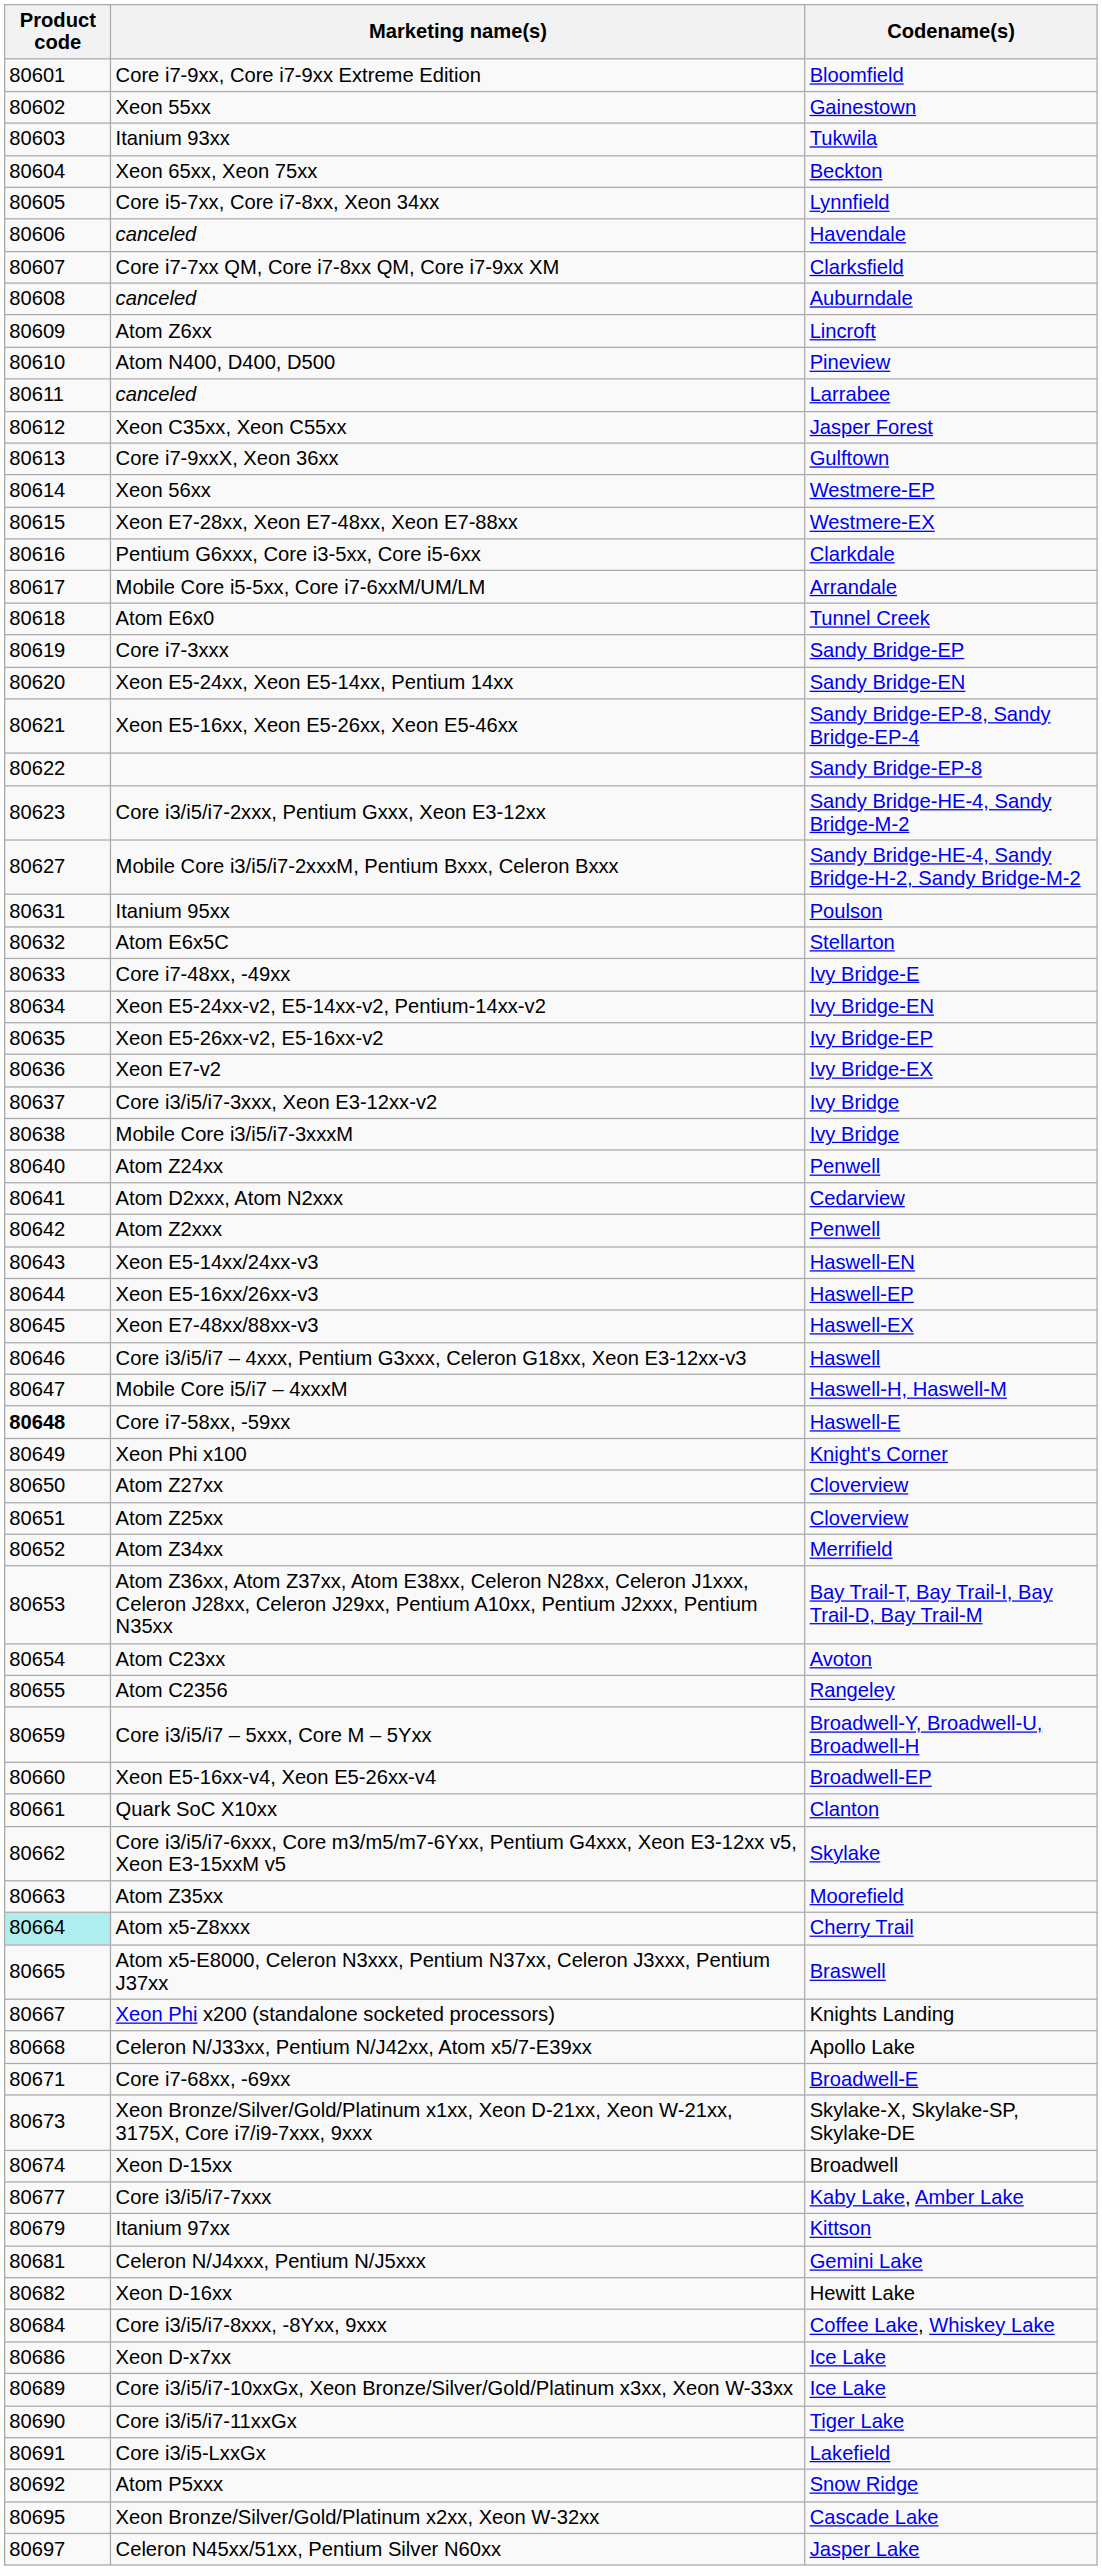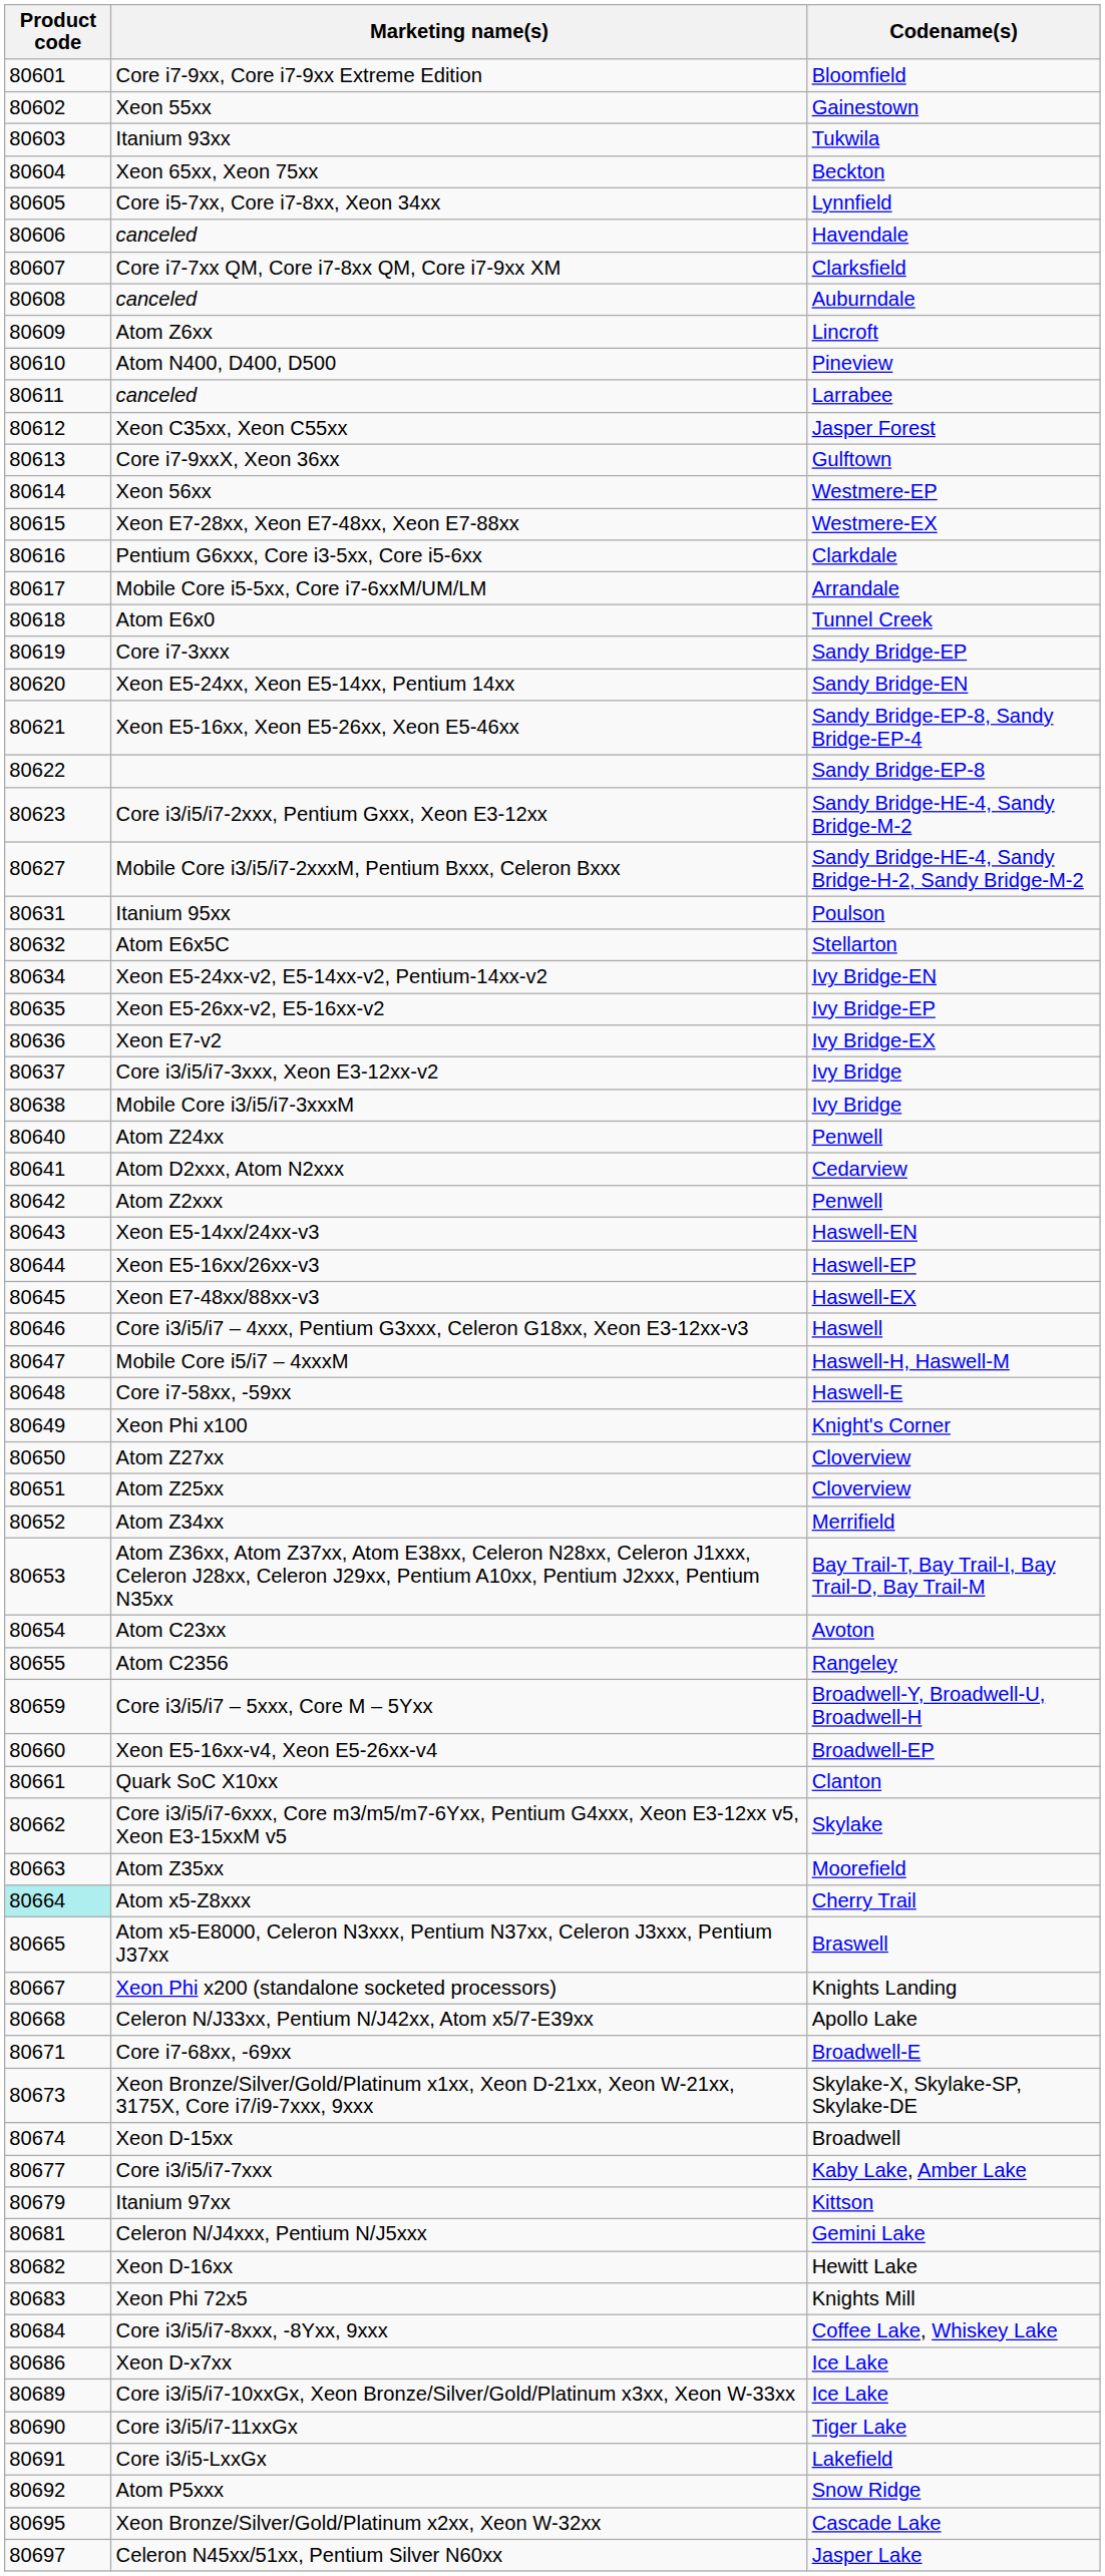 <table class="wikitable">
 <tr>
 <th>Product code</th>
 <th>Marketing name(s)</th>
 <th>Codename(s)</th>
 </tr>
 <tr>
 <td>80601</td>
 <td>Core i7-9xx, Core i7-9xx Extreme Edition</td>
 <td><a href='#'>Bloomfield</a></td>
 </tr>
 <tr>
 <td>80602</td>
 <td>Xeon 55xx</td>
 <td><a href='#'>Gainestown</a></td>
 </tr>
 <tr>
 <td>80603</td>
 <td>Itanium 93xx</td>
 <td><a href='#'>Tukwila</a></td>
 </tr>
 <tr>
 <td>80604</td>
 <td>Xeon 65xx, Xeon 75xx</td>
 <td><a href='#'>Beckton</a></td>
 </tr>
 <tr>
 <td>80605</td>
 <td>Core i5-7xx, Core i7-8xx, Xeon 34xx</td>
 <td><a href='#'>Lynnfield</a></td>
 </tr>
 <tr>
 <td>80606</td>
 <td><em>canceled</em></td>
 <td><a href='#'>Havendale</a></td>
 </tr>
 <tr>
 <td>80607</td>
 <td>Core i7-7xx QM, Core i7-8xx QM, Core i7-9xx XM</td>
 <td><a href='#'>Clarksfield</a></td>
 </tr>
 <tr>
 <td>80608</td>
 <td><em>canceled</em></td>
 <td><a href='#'>Auburndale</a></td>
 </tr>
 <tr>
 <td>80609</td>
 <td>Atom Z6xx</td>
 <td><a href='#'>Lincroft</a></td>
 </tr>
 <tr>
 <td>80610</td>
 <td>Atom N400, D400, D500</td>
 <td><a href='#'>Pineview</a></td>
 </tr>
 <tr>
 <td>80611</td>
 <td><em>canceled</em></td>
 <td><a href='#'>Larrabee</a></td>
 </tr>
 <tr>
 <td>80612</td>
 <td>Xeon C35xx, Xeon C55xx</td>
 <td><a href='#'>Jasper Forest</a></td>
 </tr>
 <tr>
 <td>80613</td>
 <td>Core i7-9xxX, Xeon 36xx</td>
 <td><a href='#'>Gulftown</a></td>
 </tr>
 <tr>
 <td>80614</td>
 <td>Xeon 56xx</td>
 <td><a href='#'>Westmere-EP</a></td>
 </tr>
 <tr>
 <td>80615</td>
 <td>Xeon E7-28xx, Xeon E7-48xx, Xeon E7-88xx</td>
 <td><a href='#'>Westmere-EX</a></td>
 </tr>
 <tr>
 <td>80616</td>
 <td>Pentium G6xxx, Core i3-5xx, Core i5-6xx</td>
 <td><a href='#'>Clarkdale</a></td>
 </tr>
 <tr>
 <td>80617</td>
 <td>Mobile Core i5-5xx, Core i7-6xxM/UM/LM</td>
 <td><a href='#'>Arrandale</a></td>
 </tr>
 <tr>
 <td>80618</td>
 <td>Atom E6x0</td>
 <td><a href='#'>Tunnel Creek</a></td>
 </tr>
 <tr>
 <td>80619</td>
 <td>Core i7-3xxx</td>
 <td><a href='#'>Sandy Bridge-EP</a></td>
 </tr>
 <tr>
 <td>80620</td>
 <td>Xeon E5-24xx, Xeon E5-14xx, Pentium 14xx</td>
 <td><a href='#'>Sandy Bridge-EN</a></td>
 </tr>
 <tr>
 <td>80621</td>
 <td>Xeon E5-16xx, Xeon E5-26xx, Xeon E5-46xx</td>
 <td><a href='#'>Sandy Bridge-EP-8, Sandy Bridge-EP-4</a></td>
 </tr>
 <tr>
 <td>80622</td>
 <td></td>
 <td><a href='#'>Sandy Bridge-EP-8</a></td>
 </tr>
 <tr>
 <td>80623</td>
 <td>Core i3/i5/i7-2xxx, Pentium Gxxx, Xeon E3-12xx</td>
 <td><a href='#'>Sandy Bridge-HE-4, Sandy Bridge-M-2</a></td>
 </tr>
 <tr>
 <td>80627</td>
 <td>Mobile Core i3/i5/i7-2xxxM, Pentium Bxxx, Celeron Bxxx</td>
 <td><a href='#'>Sandy Bridge-HE-4, Sandy Bridge-H-2, Sandy Bridge-M-2</a></td>
 </tr>
 <tr>
 <td>80631</td>
 <td>Itanium 95xx</td>
 <td><a href='#'>Poulson</a></td>
 </tr>
 <tr>
 <td>80632</td>
 <td>Atom E6x5C</td>
 <td><a href='#'>Stellarton</a></td>
 </tr>
 <tr>
-<td>80633</td>
-<td>Core i7-48xx, -49xx</td>
-<td><a href='#'>Ivy Bridge-E</a></td>
-</tr>
-<tr>
 <td>80634</td>
 <td>Xeon E5-24xx-v2, E5-14xx-v2, Pentium-14xx-v2</td>
 <td><a href='#'>Ivy Bridge-EN</a></td>
 </tr>
 <tr>
 <td>80635</td>
 <td>Xeon E5-26xx-v2, E5-16xx-v2</td>
 <td><a href='#'>Ivy Bridge-EP</a></td>
 </tr>
 <tr>
 <td>80636</td>
 <td>Xeon E7-v2</td>
 <td><a href='#'>Ivy Bridge-EX</a></td>
 </tr>
 <tr>
 <td>80637</td>
 <td>Core i3/i5/i7-3xxx, Xeon E3-12xx-v2</td>
 <td><a href='#'>Ivy Bridge</a></td>
 </tr>
 <tr>
 <td>80638</td>
 <td>Mobile Core i3/i5/i7-3xxxM</td>
 <td><a href='#'>Ivy Bridge</a></td>
 </tr>
 <tr>
 <td>80640</td>
 <td>Atom Z24xx</td>
 <td><a href='#'>Penwell</a></td>
 </tr>
 <tr>
 <td>80641</td>
 <td>Atom D2xxx, Atom N2xxx</td>
 <td><a href='#'>Cedarview</a></td>
 </tr>
 <tr>
 <td>80642</td>
 <td>Atom Z2xxx</td>
 <td><a href='#'>Penwell</a></td>
 </tr>
 <tr>
 <td>80643</td>
 <td>Xeon E5-14xx/24xx-v3</td>
 <td><a href='#'>Haswell-EN</a></td>
 </tr>
 <tr>
 <td>80644</td>
 <td>Xeon E5-16xx/26xx-v3</td>
 <td><a href='#'>Haswell-EP</a></td>
 </tr>
 <tr>
 <td>80645</td>
 <td>Xeon E7-48xx/88xx-v3</td>
 <td><a href='#'>Haswell-EX</a></td>
 </tr>
 <tr>
 <td>80646</td>
 <td>Core i3/i5/i7 – 4xxx, Pentium G3xxx, Celeron G18xx, Xeon E3-12xx-v3</td>
 <td><a href='#'>Haswell</a></td>
 </tr>
 <tr>
 <td>80647</td>
 <td>Mobile Core i5/i7 – 4xxxM</td>
 <td><a href='#'>Haswell-H, Haswell-M</a></td>
 </tr>
 <tr>
-<td><strong>80648</strong></td>
+<td>80648</td>
 <td>Core i7-58xx, -59xx</td>
 <td><a href='#'>Haswell-E</a></td>
 </tr>
 <tr>
 <td>80649</td>
 <td>Xeon Phi x100</td>
 <td><a href='#'>Knight's Corner</a></td>
 </tr>
 <tr>
 <td>80650</td>
 <td>Atom Z27xx</td>
 <td><a href='#'>Cloverview</a></td>
 </tr>
 <tr>
 <td>80651</td>
 <td>Atom Z25xx</td>
 <td><a href='#'>Cloverview</a></td>
 </tr>
 <tr>
 <td>80652</td>
 <td>Atom Z34xx</td>
 <td><a href='#'>Merrifield</a></td>
 </tr>
 <tr>
 <td>80653</td>
 <td>Atom Z36xx, Atom Z37xx, Atom E38xx, Celeron N28xx, Celeron J1xxx, Celeron J28xx, Celeron J29xx, Pentium A10xx, Pentium J2xxx, Pentium N35xx</td>
 <td><a href='#'>Bay Trail-T, Bay Trail-I, Bay Trail-D, Bay Trail-M</a></td>
 </tr>
 <tr>
 <td>80654</td>
 <td>Atom C23xx</td>
 <td><a href='#'>Avoton</a></td>
 </tr>
 <tr>
 <td>80655</td>
 <td>Atom C2356</td>
 <td><a href='#'>Rangeley</a></td>
 </tr>
 <tr>
 <td>80659</td>
 <td>Core i3/i5/i7 – 5xxx, Core M – 5Yxx</td>
 <td><a href='#'>Broadwell-Y, Broadwell-U, Broadwell-H</a></td>
 </tr>
 <tr>
 <td>80660</td>
 <td>Xeon E5-16xx-v4, Xeon E5-26xx-v4</td>
 <td><a href='#'>Broadwell-EP</a></td>
 </tr>
 <tr>
 <td>80661</td>
 <td>Quark SoC X10xx</td>
 <td><a href='#'>Clanton</a></td>
 </tr>
 <tr>
 <td>80662</td>
 <td>Core i3/i5/i7-6xxx, Core m3/m5/m7-6Yxx, Pentium G4xxx, Xeon E3-12xx v5, Xeon E3-15xxM v5</td>
 <td><a href='#'>Skylake</a></td>
 </tr>
 <tr>
 <td>80663</td>
 <td>Atom Z35xx</td>
 <td><a href='#'>Moorefield</a></td>
 </tr>
 <tr>
 <td style="background: paleturquoise;">80664</td>
 <td>Atom x5-Z8xxx</td>
 <td><a href='#'>Cherry Trail</a></td>
 </tr>
 <tr>
 <td>80665</td>
 <td>Atom x5-E8000, Celeron N3xxx, Pentium N37xx, Celeron J3xxx, Pentium J37xx</td>
 <td><a href='#'>Braswell</a></td>
 </tr>
 <tr>
 <td>80667</td>
 <td><a href='#'>Xeon Phi</a> x200 (standalone socketed processors)</td>
 <td>Knights Landing</td>
 </tr>
 <tr>
 <td>80668</td>
 <td>Celeron N/J33xx, Pentium N/J42xx, Atom x5/7-E39xx</td>
 <td>Apollo Lake</td>
 </tr>
 <tr>
 <td>80671</td>
 <td>Core i7-68xx, -69xx</td>
 <td><a href='#'>Broadwell-E</a></td>
 </tr>
 <tr>
 <td>80673</td>
 <td>Xeon Bronze/Silver/Gold/Platinum x1xx, Xeon D-21xx, Xeon W-21xx, 3175X, Core i7/i9-7xxx, 9xxx</td>
 <td>Skylake-X, Skylake-SP, Skylake-DE</td>
 </tr>
 <tr>
 <td>80674</td>
 <td>Xeon D-15xx</td>
 <td>Broadwell</td>
 </tr>
 <tr>
 <td>80677</td>
 <td>Core i3/i5/i7-7xxx</td>
 <td><a href='#'>Kaby Lake</a>, <a href='#'>Amber Lake</a></td>
 </tr>
 <tr>
 <td>80679</td>
 <td>Itanium 97xx</td>
 <td><a href='#'>Kittson</a></td>
 </tr>
 <tr>
 <td>80681</td>
 <td>Celeron N/J4xxx, Pentium N/J5xxx</td>
 <td><a href='#'>Gemini Lake</a></td>
 </tr>
 <tr>
 <td>80682</td>
 <td>Xeon D-16xx</td>
 <td>Hewitt Lake</td>
 </tr>
 <tr>
+<td>80683</td>
+<td>Xeon Phi 72x5</td>
+<td>Knights Mill</td>
+</tr>
+<tr>
 <td>80684</td>
 <td>Core i3/i5/i7-8xxx, -8Yxx, 9xxx</td>
 <td><a href='#'>Coffee Lake</a>, <a href='#'>Whiskey Lake</a></td>
 </tr>
 <tr>
 <td>80686</td>
 <td>Xeon D-x7xx</td>
 <td><a href='#'>Ice Lake</a></td>
 </tr>
 <tr>
 <td>80689</td>
 <td>Core i3/i5/i7-10xxGx, Xeon Bronze/Silver/Gold/Platinum x3xx, Xeon W-33xx</td>
 <td><a href='#'>Ice Lake</a></td>
 </tr>
 <tr>
 <td>80690</td>
 <td>Core i3/i5/i7-11xxGx</td>
 <td><a href='#'>Tiger Lake</a></td>
 </tr>
 <tr>
 <td>80691</td>
 <td>Core i3/i5-LxxGx</td>
 <td><a href='#'>Lakefield</a></td>
 </tr>
 <tr>
 <td>80692</td>
 <td>Atom P5xxx</td>
 <td><a href='#'>Snow Ridge</a></td>
 </tr>
 <tr>
 <td>80695</td>
 <td>Xeon Bronze/Silver/Gold/Platinum x2xx, Xeon W-32xx</td>
 <td><a href='#'>Cascade Lake</a></td>
 </tr>
 <tr>
 <td>80697</td>
 <td>Celeron N45xx/51xx, Pentium Silver N60xx</td>
 <td><a href='#'>Jasper Lake</a></td>
 </tr>
 </table>
